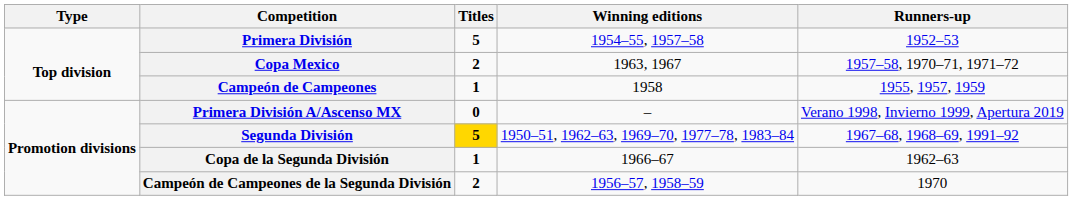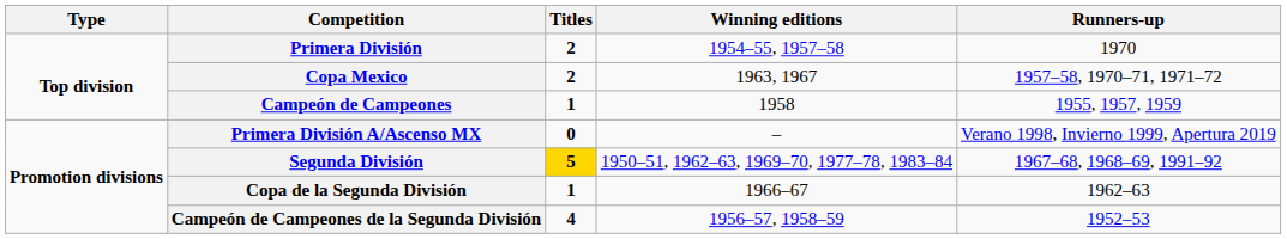 <table class="wikitable" style="text-align: center;">
 <tr>
 <th>Type</th>
 <th>Competition</th>
 <th>Titles</th>
 <th>Winning editions</th>
 <th>Runners-up</th>
 </tr>
 <tr>
 <td rowspan="3"><br><strong>Top division</strong></td>
 <th scope=col><a href='#'>Primera División</a></th>
-<td><strong>5</strong></td>
+<td><strong>2</strong></td>
 <td><a href='#'>1954–55</a>, <a href='#'>1957–58</a></td>
-<td><a href='#'>1952–53</a></td>
+<td>1970</td>
 </tr>
 <tr>
 <th scope=col><a href='#'>Copa Mexico</a></th>
 <td><strong>2</strong></td>
 <td>1963, 1967</td>
 <td><a href='#'>1957–58</a>, 1970–71, 1971–72</td>
 </tr>
 <tr>
 <th scope=col><a href='#'>Campeón de Campeones</a></th>
 <td><strong>1</strong></td>
 <td>1958</td>
 <td><a href='#'>1955</a>, <a href='#'>1957</a>, <a href='#'>1959</a></td>
 </tr>
 <tr>
 <td rowspan="4"><strong>Promotion divisions</strong></td>
 <th scope=col><a href='#'>Primera División A/Ascenso MX</a></th>
 <td><strong>0</strong></td>
 <td>–</td>
 <td><a href='#'>Verano 1998</a>, <a href='#'>Invierno 1999</a>, <a href='#'>Apertura 2019</a></td>
 </tr>
 <tr>
 <th scope=col><a href='#'>Segunda División</a></th>
 <td bgcolor="gold"><strong>5</strong></td>
 <td><a href='#'>1950–51</a>, <a href='#'>1962–63</a>, <a href='#'>1969–70</a>, <a href='#'>1977–78</a>, <a href='#'>1983–84</a></td>
 <td><a href='#'>1967–68</a>, <a href='#'>1968–69</a>, <a href='#'>1991–92</a></td>
 </tr>
 <tr>
 <th scope=col>Copa de la Segunda División</th>
 <td><strong>1</strong></td>
 <td>1966–67</td>
 <td>1962–63</td>
 </tr>
 <tr>
 <th scope=col>Campeón de Campeones de la Segunda División</th>
-<td><strong>2</strong></td>
+<td><strong>4</strong></td>
 <td><a href='#'>1956–57</a>, <a href='#'>1958–59</a></td>
-<td>1970</td>
+<td><a href='#'>1952–53</a></td>
 </tr>
 </table>
